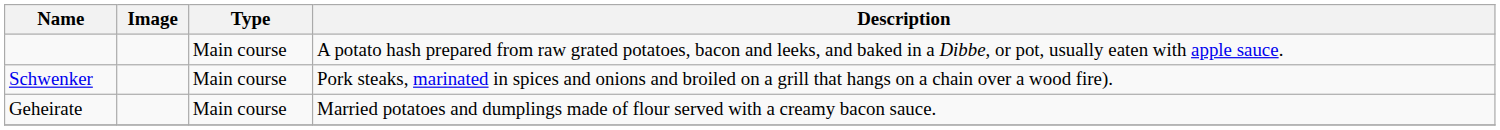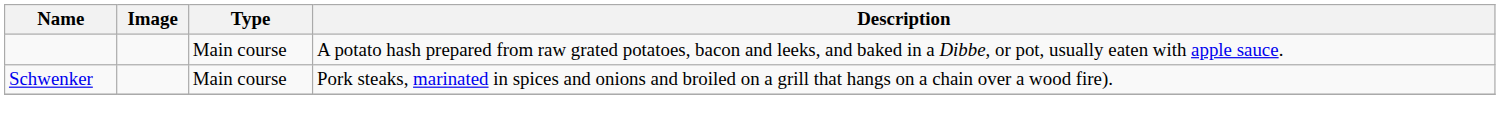 <table class="wikitable sortable" style="width:100%;">
 <tr>
 <th>Name</th>
 <th>Image</th>
 <th>Type</th>
 <th>Description</th>
 </tr>
 <tr>
 <td></td>
 <td></td>
 <td>Main course</td>
 <td>A potato hash prepared from raw grated potatoes, bacon and leeks, and baked in a <em>Dibbe</em>, or pot, usually eaten with <a href='#'>apple sauce</a>.</td>
 </tr>
 <tr>
 <td><a href='#'>Schwenker</a></td>
 <td></td>
 <td>Main course</td>
 <td>Pork steaks, <a href='#'>marinated</a> in spices and onions and broiled on a grill that hangs on a chain over a wood fire).</td>
 </tr>
 <tr>
-<td>Geheirate</td>
-<td></td>
-<td>Main course</td>
-<td>Married potatoes and dumplings made of flour served with a creamy bacon sauce.</td>
-</tr>
-<tr>
 </tr>
 </table>
